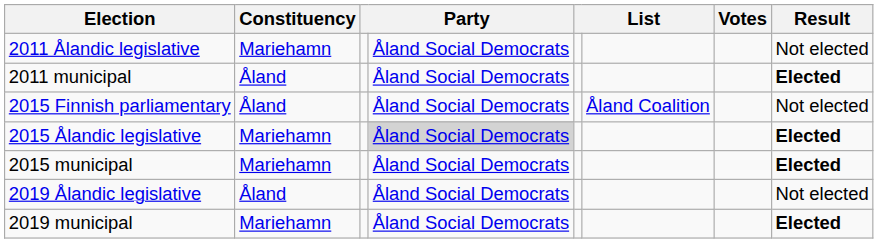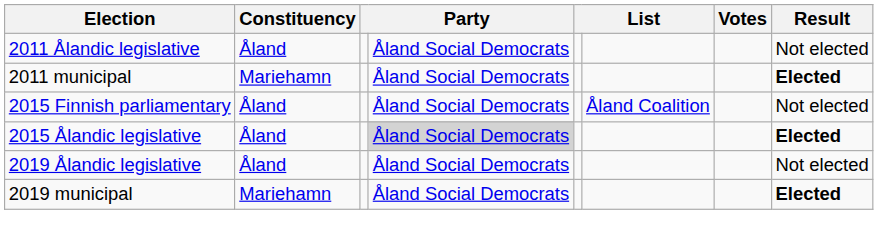 <table class="wikitable" style="text-align:left;">
 <tr>
 <th scope=col>Election</th>
 <th scope=col>Constituency</th>
 <th scope=col colspan="2">Party</th>
 <th scope=col colspan="2">List</th>
 <th scope=col>Votes</th>
 <th scope=col>Result</th>
 </tr>
 <tr>
 <td><a href='#'>2011 Ålandic legislative</a></td>
-<td><a href='#'>Mariehamn</a></td>
+<td><a href='#'>Åland</a></td>
 <td></td>
 <td><a href='#'>Åland Social Democrats</a></td>
 <td></td>
 <td></td>
 <td align=right></td>
 <td>Not elected</td>
 </tr>
 <tr>
 <td>2011 municipal</td>
-<td><a href='#'>Åland</a></td>
+<td><a href='#'>Mariehamn</a></td>
 <td></td>
 <td><a href='#'>Åland Social Democrats</a></td>
 <td></td>
 <td></td>
 <td align=right></td>
 <td><strong>Elected</strong></td>
 </tr>
 <tr>
 <td><a href='#'>2015 Finnish parliamentary</a></td>
 <td><a href='#'>Åland</a></td>
 <td></td>
 <td><a href='#'>Åland Social Democrats</a></td>
 <td></td>
 <td><a href='#'>Åland Coalition</a></td>
 <td align=right></td>
 <td>Not elected</td>
 </tr>
 <tr>
 <td><a href='#'>2015 Ålandic legislative</a></td>
-<td><a href='#'>Mariehamn</a></td>
+<td><a href='#'>Åland</a></td>
 <td></td>
 <td style="background: lightgrey;"><a href='#'>Åland Social Democrats</a></td>
-<td></td>
-<td></td>
-<td align=right></td>
-<td><strong>Elected</strong></td>
-</tr>
-<tr>
-<td>2015 municipal</td>
-<td><a href='#'>Mariehamn</a></td>
-<td></td>
-<td><a href='#'>Åland Social Democrats</a></td>
 <td></td>
 <td></td>
 <td align=right></td>
 <td><strong>Elected</strong></td>
 </tr>
 <tr>
 <td><a href='#'>2019 Ålandic legislative</a></td>
 <td><a href='#'>Åland</a></td>
 <td></td>
 <td><a href='#'>Åland Social Democrats</a></td>
 <td></td>
 <td></td>
 <td align=right></td>
 <td>Not elected</td>
 </tr>
 <tr>
 <td>2019 municipal</td>
 <td><a href='#'>Mariehamn</a></td>
 <td></td>
 <td><a href='#'>Åland Social Democrats</a></td>
 <td></td>
 <td></td>
 <td align=right></td>
 <td><strong>Elected</strong></td>
 </tr>
 </table>
